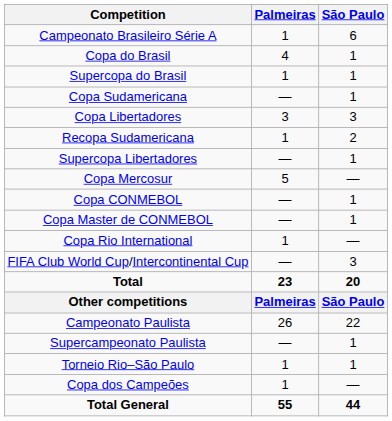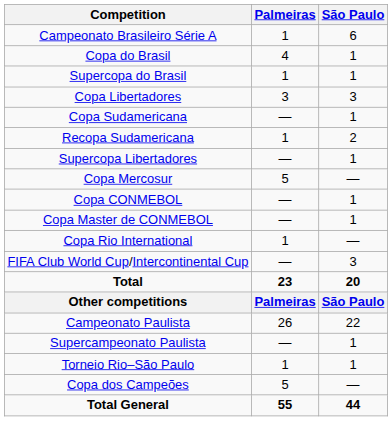 <table class="wikitable" style="text-align:center">
 <tr>
 <th>Competition</th>
 <th><a href='#'>Palmeiras</a></th>
 <th><a href='#'>São Paulo</a></th>
 </tr>
 <tr>
 <td><a href='#'>Campeonato Brasileiro Série A</a></td>
 <td>1</td>
 <td>6</td>
 </tr>
 <tr>
 <td><a href='#'>Copa do Brasil</a></td>
 <td>4</td>
 <td>1</td>
 </tr>
 <tr>
 <td><a href='#'>Supercopa do Brasil</a></td>
 <td>1</td>
 <td>1</td>
 </tr>
 <tr>
+<td><a href='#'>Copa Libertadores</a></td>
+<td>3</td>
+<td>3</td>
+</tr>
+<tr>
 <td><a href='#'>Copa Sudamericana</a></td>
 <td>—</td>
 <td>1</td>
-</tr>
-<tr>
-<td><a href='#'>Copa Libertadores</a></td>
-<td>3</td>
-<td>3</td>
 </tr>
 <tr>
 <td><a href='#'>Recopa Sudamericana</a></td>
 <td>1</td>
 <td>2</td>
 </tr>
 <tr>
 <td><a href='#'>Supercopa Libertadores</a></td>
 <td>—</td>
 <td>1</td>
 </tr>
 <tr>
 <td><a href='#'>Copa Mercosur</a></td>
 <td>5</td>
 <td>—</td>
 </tr>
 <tr>
 <td><a href='#'>Copa CONMEBOL</a></td>
 <td>—</td>
 <td>1</td>
 </tr>
 <tr>
 <td><a href='#'>Copa Master de CONMEBOL</a></td>
 <td>—</td>
 <td>1</td>
 </tr>
 <tr>
 <td><a href='#'>Copa Rio International</a></td>
 <td>1</td>
 <td>—</td>
 </tr>
 <tr>
 <td><a href='#'>FIFA Club World Cup</a>/<a href='#'>Intercontinental Cup</a></td>
 <td>—</td>
 <td>3</td>
 </tr>
 <tr>
 <td><strong>Total</strong></td>
 <td><strong>23</strong></td>
 <td><strong>20</strong></td>
 </tr>
 <tr>
 <th>Other competitions</th>
 <th><a href='#'>Palmeiras</a></th>
 <th><a href='#'>São Paulo</a></th>
 </tr>
 <tr>
 <td><a href='#'>Campeonato Paulista</a></td>
 <td>26</td>
 <td>22</td>
 </tr>
 <tr>
 <td><a href='#'>Supercampeonato Paulista</a></td>
 <td>—</td>
 <td>1</td>
 </tr>
 <tr>
 <td><a href='#'>Torneio Rio–São Paulo</a></td>
 <td>1</td>
 <td>1</td>
 </tr>
 <tr>
 <td><a href='#'>Copa dos Campeões</a></td>
-<td>1</td>
+<td>5</td>
 <td>—</td>
 </tr>
 <tr>
 <td><strong>Total General</strong></td>
 <td><strong>55</strong></td>
 <td><strong>44</strong></td>
 </tr>
 </table>
